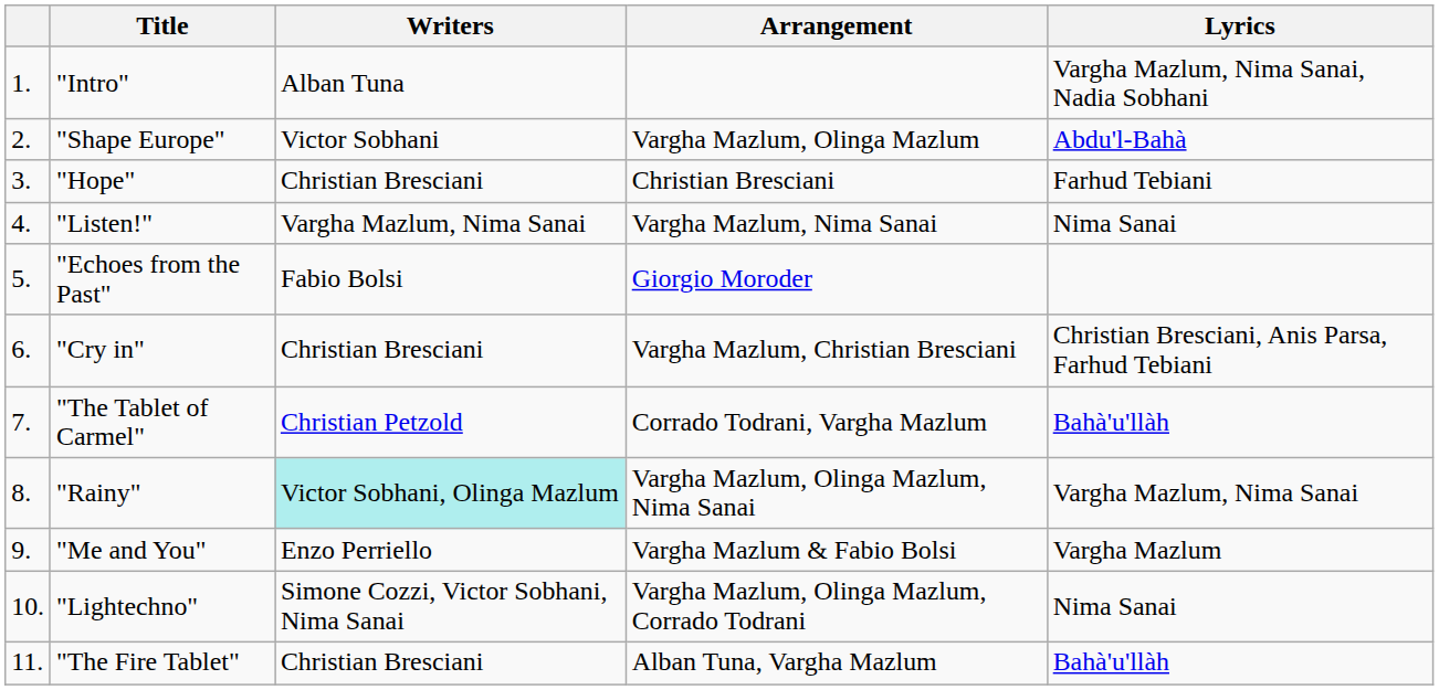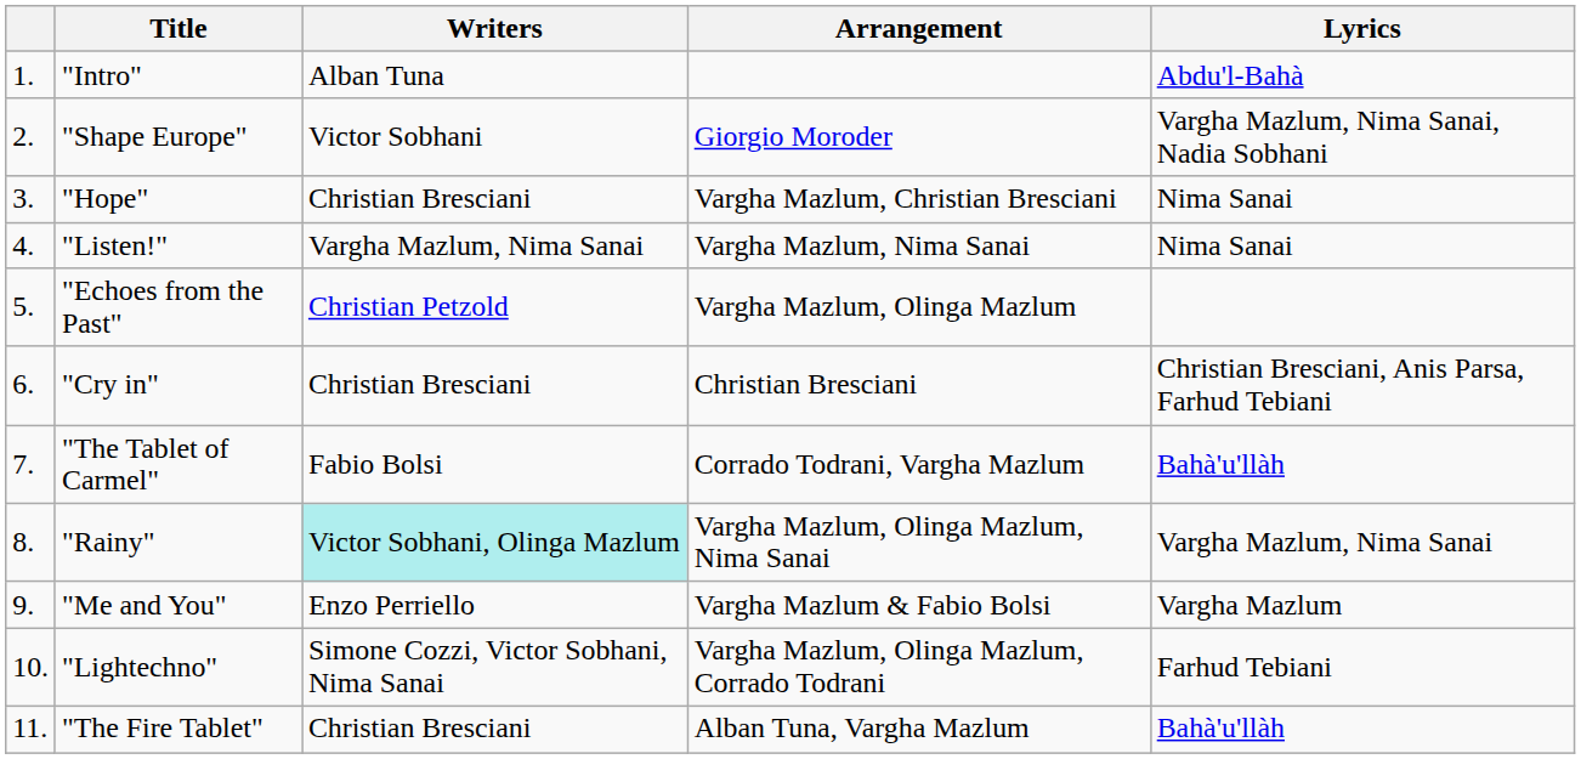 <table class="wikitable">
 <tr>
 <th></th>
 <th>Title</th>
 <th>Writers</th>
 <th>Arrangement</th>
 <th>Lyrics</th>
 </tr>
 <tr>
 <td>1.</td>
 <td>"Intro"</td>
 <td>Alban Tuna</td>
 <td></td>
-<td>Vargha Mazlum, Nima Sanai, Nadia Sobhani</td>
+<td><a href='#'>Abdu'l-Bahà</a></td>
 </tr>
 <tr>
 <td>2.</td>
 <td>"Shape Europe"</td>
 <td>Victor Sobhani</td>
-<td>Vargha Mazlum, Olinga Mazlum</td>
-<td><a href='#'>Abdu'l-Bahà</a></td>
+<td><a href='#'>Giorgio Moroder</a></td>
+<td>Vargha Mazlum, Nima Sanai, Nadia Sobhani</td>
 </tr>
 <tr>
 <td>3.</td>
 <td>"Hope"</td>
 <td>Christian Bresciani</td>
-<td>Christian Bresciani</td>
-<td>Farhud Tebiani</td>
+<td>Vargha Mazlum, Christian Bresciani</td>
+<td>Nima Sanai</td>
 </tr>
 <tr>
 <td>4.</td>
 <td>"Listen!"</td>
 <td>Vargha Mazlum, Nima Sanai</td>
 <td>Vargha Mazlum, Nima Sanai</td>
 <td>Nima Sanai</td>
 </tr>
 <tr>
 <td>5.</td>
 <td>"Echoes from the Past"</td>
-<td>Fabio Bolsi</td>
-<td><a href='#'>Giorgio Moroder</a></td>
+<td><a href='#'>Christian Petzold</a></td>
+<td>Vargha Mazlum, Olinga Mazlum</td>
 <td></td>
 </tr>
 <tr>
 <td>6.</td>
 <td>"Cry in"</td>
 <td>Christian Bresciani</td>
-<td>Vargha Mazlum, Christian Bresciani</td>
+<td>Christian Bresciani</td>
 <td>Christian Bresciani, Anis Parsa, Farhud Tebiani</td>
 </tr>
 <tr>
 <td>7.</td>
 <td>"The Tablet of Carmel"</td>
-<td><a href='#'>Christian Petzold</a></td>
+<td>Fabio Bolsi</td>
 <td>Corrado Todrani, Vargha Mazlum</td>
 <td><a href='#'>Bahà'u'llàh</a></td>
 </tr>
 <tr>
 <td>8.</td>
 <td>"Rainy"</td>
 <td style="background: paleturquoise;">Victor Sobhani, Olinga Mazlum</td>
 <td>Vargha Mazlum, Olinga Mazlum, Nima Sanai</td>
 <td>Vargha Mazlum, Nima Sanai</td>
 </tr>
 <tr>
 <td>9.</td>
 <td>"Me and You"</td>
 <td>Enzo Perriello</td>
 <td>Vargha Mazlum & Fabio Bolsi</td>
 <td>Vargha Mazlum</td>
 </tr>
 <tr>
 <td>10.</td>
 <td>"Lightechno"</td>
 <td>Simone Cozzi, Victor Sobhani, Nima Sanai</td>
 <td>Vargha Mazlum, Olinga Mazlum, Corrado Todrani</td>
-<td>Nima Sanai</td>
+<td>Farhud Tebiani</td>
 </tr>
 <tr>
 <td>11.</td>
 <td>"The Fire Tablet"</td>
 <td>Christian Bresciani</td>
 <td>Alban Tuna, Vargha Mazlum</td>
 <td><a href='#'>Bahà'u'llàh</a></td>
 </tr>
 </table>
